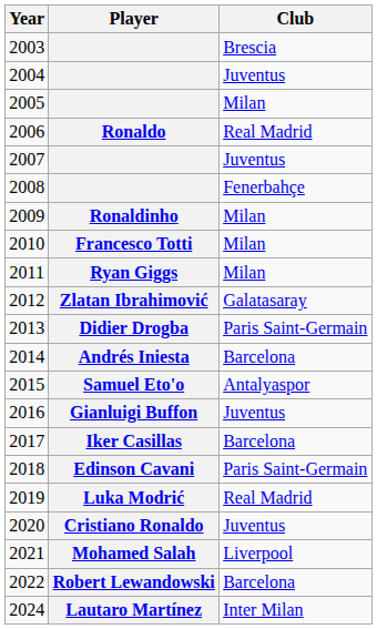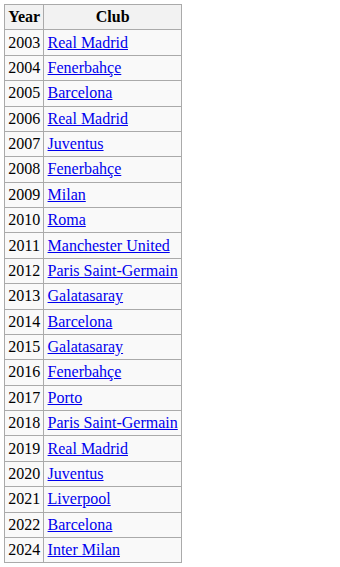 <table class="sortable wikitable plainrowheaders">
 <tr>
 <th scope="col">Year</th>
-<th scope="col">Player</th>
 <th scope="col">Club</th>
 </tr>
 <tr>
 <td align="center">2003</td>
-<th scope="row"> </th>
-<td> <a href='#'>Brescia</a></td>
+<td> <a href='#'>Real Madrid</a></td>
 </tr>
 <tr>
 <td align="center">2004</td>
-<th scope="row"> </th>
-<td> <a href='#'>Juventus</a></td>
+<td> <a href='#'>Fenerbahçe</a></td>
 </tr>
 <tr>
 <td align="center">2005</td>
-<th scope="row"> </th>
-<td> <a href='#'>Milan</a></td>
+<td> <a href='#'>Barcelona</a></td>
 </tr>
 <tr>
 <td align="center">2006</td>
-<th scope="row"> <a href='#'>Ronaldo</a></th>
 <td> <a href='#'>Real Madrid</a></td>
 </tr>
 <tr>
 <td align="center">2007</td>
-<th scope="row"> </th>
 <td> <a href='#'>Juventus</a></td>
 </tr>
 <tr>
 <td align="center">2008</td>
-<th scope="row"> </th>
 <td> <a href='#'>Fenerbahçe</a></td>
 </tr>
 <tr>
 <td align="center">2009</td>
-<th scope="row"> <a href='#'>Ronaldinho</a></th>
 <td> <a href='#'>Milan</a></td>
 </tr>
 <tr>
 <td align="center">2010</td>
-<th scope="row"> <a href='#'>Francesco Totti</a></th>
-<td> <a href='#'>Milan</a></td>
+<td> <a href='#'>Roma</a></td>
 </tr>
 <tr>
 <td align="center">2011</td>
-<th scope="row"> <a href='#'>Ryan Giggs</a></th>
-<td> <a href='#'>Milan</a></td>
+<td> <a href='#'>Manchester United</a></td>
 </tr>
 <tr>
 <td align="center">2012</td>
-<th scope="row"> <a href='#'>Zlatan Ibrahimović</a></th>
+<td> <a href='#'>Paris Saint-Germain</a></td>
+</tr>
+<tr>
+<td align="center">2013</td>
 <td> <a href='#'>Galatasaray</a></td>
 </tr>
 <tr>
-<td align="center">2013</td>
-<th scope="row"> <a href='#'>Didier Drogba</a></th>
-<td> <a href='#'>Paris Saint-Germain</a></td>
-</tr>
-<tr>
 <td align="center">2014</td>
-<th scope="row"> <a href='#'>Andrés Iniesta</a></th>
 <td> <a href='#'>Barcelona</a></td>
 </tr>
 <tr>
 <td align="center">2015</td>
-<th scope="row"> <a href='#'>Samuel Eto'o</a></th>
-<td> <a href='#'>Antalyaspor</a></td>
+<td> <a href='#'>Galatasaray</a></td>
 </tr>
 <tr>
 <td align="center">2016</td>
-<th scope="row"> <a href='#'>Gianluigi Buffon</a></th>
-<td> <a href='#'>Juventus</a></td>
+<td> <a href='#'>Fenerbahçe</a></td>
 </tr>
 <tr>
 <td align="center">2017</td>
-<th scope="row"> <a href='#'>Iker Casillas</a></th>
-<td> <a href='#'>Barcelona</a></td>
+<td> <a href='#'>Porto</a></td>
 </tr>
 <tr>
 <td align="center">2018</td>
-<th scope="row"> <a href='#'>Edinson Cavani</a></th>
 <td> <a href='#'>Paris Saint-Germain</a></td>
 </tr>
 <tr>
 <td align="center">2019</td>
-<th scope="row"> <a href='#'>Luka Modrić</a></th>
 <td> <a href='#'>Real Madrid</a></td>
 </tr>
 <tr>
 <td align="center">2020</td>
-<th scope="row"> <a href='#'>Cristiano Ronaldo</a></th>
 <td> <a href='#'>Juventus</a></td>
 </tr>
 <tr>
 <td align="center">2021</td>
-<th scope="row"> <a href='#'>Mohamed Salah</a></th>
 <td> <a href='#'>Liverpool</a></td>
 </tr>
 <tr>
 <td align="center">2022</td>
-<th scope="row"> <a href='#'>Robert Lewandowski</a></th>
 <td> <a href='#'>Barcelona</a></td>
 </tr>
 <tr>
 <td align="center">2024</td>
-<th scope="row"> <a href='#'>Lautaro Martínez</a></th>
 <td> <a href='#'>Inter Milan</a></td>
 </tr>
 </table>
